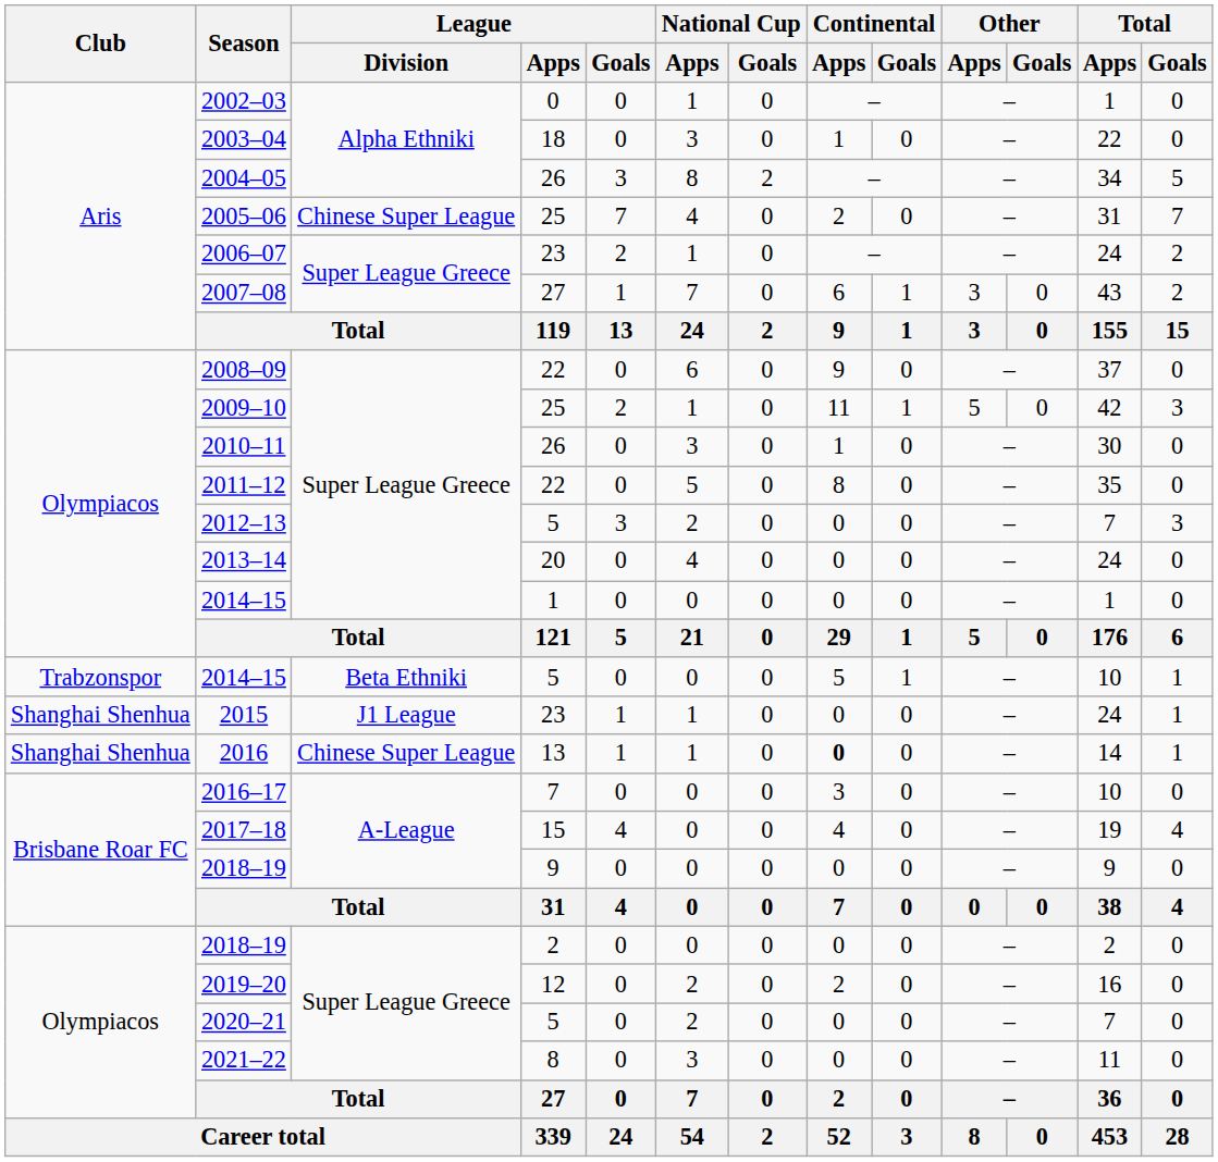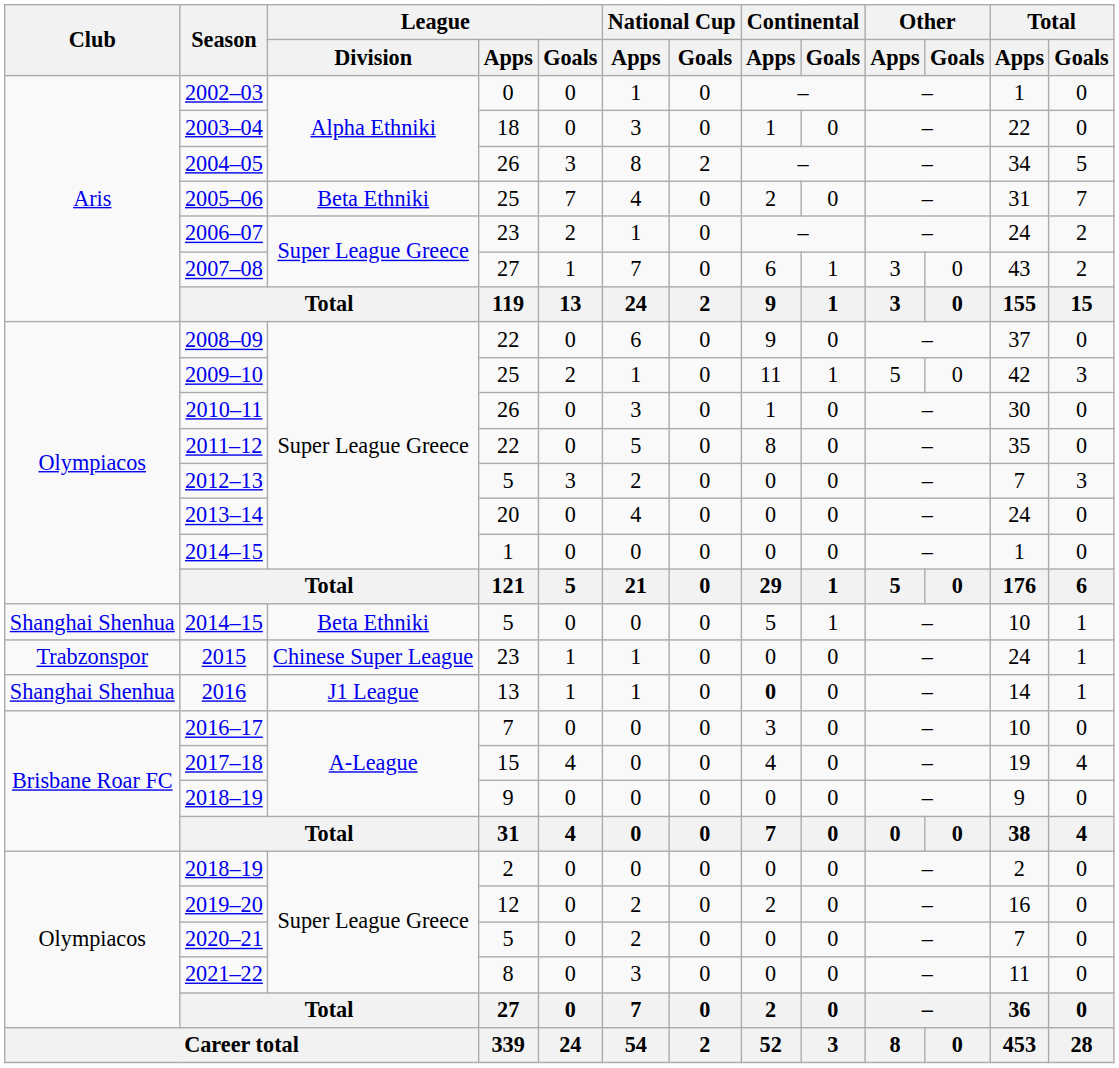 <table class="wikitable" style="text-align:center">
 <tr>
 <th rowspan=2>Club</th>
 <th rowspan=2>Season</th>
 <th colspan=3>League</th>
 <th colspan=2>National Cup</th>
 <th colspan=2>Continental</th>
 <th colspan=2>Other</th>
 <th colspan=2>Total</th>
 </tr>
 <tr>
 <th>Division</th>
 <th>Apps</th>
 <th>Goals</th>
 <th>Apps</th>
 <th>Goals</th>
 <th>Apps</th>
 <th>Goals</th>
 <th>Apps</th>
 <th>Goals</th>
 <th>Apps</th>
 <th>Goals</th>
 </tr>
 <tr>
 <td rowspan="7"><a href='#'>Aris</a></td>
 <td><a href='#'>2002–03</a></td>
 <td rowspan="3"><a href='#'>Alpha Ethniki</a></td>
 <td>0</td>
 <td>0</td>
 <td>1</td>
 <td>0</td>
 <td colspan="2">–</td>
 <td colspan="2">–</td>
 <td>1</td>
 <td>0</td>
 </tr>
 <tr>
 <td><a href='#'>2003–04</a></td>
 <td>18</td>
 <td>0</td>
 <td>3</td>
 <td>0</td>
 <td>1</td>
 <td>0</td>
 <td colspan="2">–</td>
 <td>22</td>
 <td>0</td>
 </tr>
 <tr>
 <td><a href='#'>2004–05</a></td>
 <td>26</td>
 <td>3</td>
 <td>8</td>
 <td>2</td>
 <td colspan="2">–</td>
 <td colspan="2">–</td>
 <td>34</td>
 <td>5</td>
 </tr>
 <tr>
 <td><a href='#'>2005–06</a></td>
-<td><a href='#'>Chinese Super League</a></td>
+<td><a href='#'>Beta Ethniki</a></td>
 <td>25</td>
 <td>7</td>
 <td>4</td>
 <td>0</td>
 <td>2</td>
 <td>0</td>
 <td colspan="2">–</td>
 <td>31</td>
 <td>7</td>
 </tr>
 <tr>
 <td><a href='#'>2006–07</a></td>
 <td rowspan="2"><a href='#'>Super League Greece</a></td>
 <td>23</td>
 <td>2</td>
 <td>1</td>
 <td>0</td>
 <td colspan="2">–</td>
 <td colspan="2">–</td>
 <td>24</td>
 <td>2</td>
 </tr>
 <tr>
 <td><a href='#'>2007–08</a></td>
 <td>27</td>
 <td>1</td>
 <td>7</td>
 <td>0</td>
 <td>6</td>
 <td>1</td>
 <td>3</td>
 <td>0</td>
 <td>43</td>
 <td>2</td>
 </tr>
 <tr>
 <th colspan="2">Total</th>
 <th>119</th>
 <th>13</th>
 <th>24</th>
 <th>2</th>
 <th>9</th>
 <th>1</th>
 <th>3</th>
 <th>0</th>
 <th>155</th>
 <th>15</th>
 </tr>
 <tr>
 <td rowspan="8"><a href='#'>Olympiacos</a></td>
 <td><a href='#'>2008–09</a></td>
 <td rowspan="7">Super League Greece</td>
 <td>22</td>
 <td>0</td>
 <td>6</td>
 <td>0</td>
 <td>9</td>
 <td>0</td>
 <td colspan="2">–</td>
 <td>37</td>
 <td>0</td>
 </tr>
 <tr>
 <td><a href='#'>2009–10</a></td>
 <td>25</td>
 <td>2</td>
 <td>1</td>
 <td>0</td>
 <td>11</td>
 <td>1</td>
 <td>5</td>
 <td>0</td>
 <td>42</td>
 <td>3</td>
 </tr>
 <tr>
 <td><a href='#'>2010–11</a></td>
 <td>26</td>
 <td>0</td>
 <td>3</td>
 <td>0</td>
 <td>1</td>
 <td>0</td>
 <td colspan="2">–</td>
 <td>30</td>
 <td>0</td>
 </tr>
 <tr>
 <td><a href='#'>2011–12</a></td>
 <td>22</td>
 <td>0</td>
 <td>5</td>
 <td>0</td>
 <td>8</td>
 <td>0</td>
 <td colspan="2">–</td>
 <td>35</td>
 <td>0</td>
 </tr>
 <tr>
 <td><a href='#'>2012–13</a></td>
 <td>5</td>
 <td>3</td>
 <td>2</td>
 <td>0</td>
 <td>0</td>
 <td>0</td>
 <td colspan="2">–</td>
 <td>7</td>
 <td>3</td>
 </tr>
 <tr>
 <td><a href='#'>2013–14</a></td>
 <td>20</td>
 <td>0</td>
 <td>4</td>
 <td>0</td>
 <td>0</td>
 <td>0</td>
 <td colspan="2">–</td>
 <td>24</td>
 <td>0</td>
 </tr>
 <tr>
 <td><a href='#'>2014–15</a></td>
 <td>1</td>
 <td>0</td>
 <td>0</td>
 <td>0</td>
 <td>0</td>
 <td>0</td>
 <td colspan="2">–</td>
 <td>1</td>
 <td>0</td>
 </tr>
 <tr>
 <th colspan="2">Total</th>
 <th>121</th>
 <th>5</th>
 <th>21</th>
 <th>0</th>
 <th>29</th>
 <th>1</th>
 <th>5</th>
 <th>0</th>
 <th>176</th>
 <th>6</th>
 </tr>
 <tr>
-<td><a href='#'>Trabzonspor</a></td>
+<td><a href='#'>Shanghai Shenhua</a></td>
 <td><a href='#'>2014–15</a></td>
 <td><a href='#'>Beta Ethniki</a></td>
 <td>5</td>
 <td>0</td>
 <td>0</td>
 <td>0</td>
 <td>5</td>
 <td>1</td>
 <td colspan="2">–</td>
 <td>10</td>
 <td>1</td>
 </tr>
 <tr>
-<td><a href='#'>Shanghai Shenhua</a></td>
+<td><a href='#'>Trabzonspor</a></td>
 <td><a href='#'>2015</a></td>
-<td><a href='#'>J1 League</a></td>
+<td><a href='#'>Chinese Super League</a></td>
 <td>23</td>
 <td>1</td>
 <td>1</td>
 <td>0</td>
 <td>0</td>
 <td>0</td>
 <td colspan="2">–</td>
 <td>24</td>
 <td>1</td>
 </tr>
 <tr>
 <td><a href='#'>Shanghai Shenhua</a></td>
 <td><a href='#'>2016</a></td>
-<td><a href='#'>Chinese Super League</a></td>
+<td><a href='#'>J1 League</a></td>
 <td>13</td>
 <td>1</td>
 <td>1</td>
 <td>0</td>
 <td><strong>0</strong></td>
 <td>0</td>
 <td colspan="2">–</td>
 <td>14</td>
 <td>1</td>
 </tr>
 <tr>
 <td rowspan="4"><a href='#'>Brisbane Roar FC</a></td>
 <td><a href='#'>2016–17</a></td>
 <td rowspan="3"><a href='#'>A-League</a></td>
 <td>7</td>
 <td>0</td>
 <td>0</td>
 <td>0</td>
 <td>3</td>
 <td>0</td>
 <td colspan="2">–</td>
 <td>10</td>
 <td>0</td>
 </tr>
 <tr>
 <td><a href='#'>2017–18</a></td>
 <td>15</td>
 <td>4</td>
 <td>0</td>
 <td>0</td>
 <td>4</td>
 <td>0</td>
 <td colspan="2">–</td>
 <td>19</td>
 <td>4</td>
 </tr>
 <tr>
 <td><a href='#'>2018–19</a></td>
 <td>9</td>
 <td>0</td>
 <td>0</td>
 <td>0</td>
 <td>0</td>
 <td>0</td>
 <td colspan="2">–</td>
 <td>9</td>
 <td>0</td>
 </tr>
 <tr>
 <th colspan="2">Total</th>
 <th>31</th>
 <th>4</th>
 <th>0</th>
 <th>0</th>
 <th>7</th>
 <th>0</th>
 <th>0</th>
 <th>0</th>
 <th>38</th>
 <th>4</th>
 </tr>
 <tr>
 <td rowspan="5">Olympiacos</td>
 <td><a href='#'>2018–19</a></td>
 <td rowspan="4">Super League Greece</td>
 <td>2</td>
 <td>0</td>
 <td>0</td>
 <td>0</td>
 <td>0</td>
 <td>0</td>
 <td colspan="2">–</td>
 <td>2</td>
 <td>0</td>
 </tr>
 <tr>
 <td><a href='#'>2019–20</a></td>
 <td>12</td>
 <td>0</td>
 <td>2</td>
 <td>0</td>
 <td>2</td>
 <td>0</td>
 <td colspan="2">–</td>
 <td>16</td>
 <td>0</td>
 </tr>
 <tr>
 <td><a href='#'>2020–21</a></td>
 <td>5</td>
 <td>0</td>
 <td>2</td>
 <td>0</td>
 <td>0</td>
 <td>0</td>
 <td colspan="2">–</td>
 <td>7</td>
 <td>0</td>
 </tr>
 <tr>
 <td><a href='#'>2021–22</a></td>
 <td>8</td>
 <td>0</td>
 <td>3</td>
 <td>0</td>
 <td>0</td>
 <td>0</td>
 <td colspan="2">–</td>
 <td>11</td>
 <td>0</td>
 </tr>
 <tr>
 <th colspan="2">Total</th>
 <th>27</th>
 <th>0</th>
 <th>7</th>
 <th>0</th>
 <th>2</th>
 <th>0</th>
 <th colspan="2">–</th>
 <th>36</th>
 <th>0</th>
 </tr>
 <tr>
 <th colspan="3">Career total</th>
 <th>339</th>
 <th>24</th>
 <th>54</th>
 <th>2</th>
 <th>52</th>
 <th>3</th>
 <th>8</th>
 <th>0</th>
 <th>453</th>
 <th>28</th>
 </tr>
 </table>
